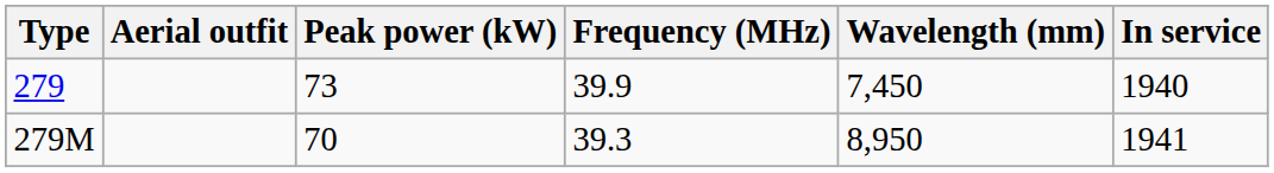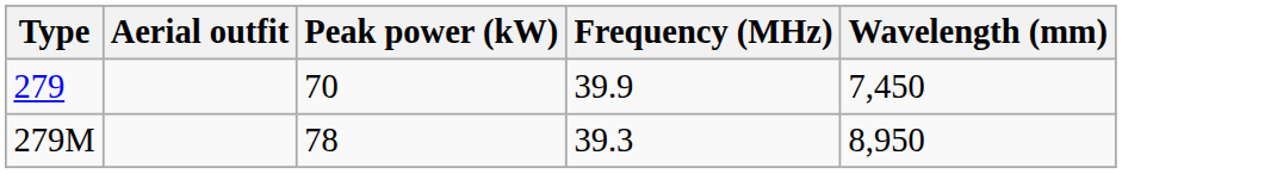 <table class="wikitable">
 <tr>
 <th>Type</th>
 <th>Aerial outfit</th>
 <th>Peak power (kW)</th>
 <th>Frequency (MHz)</th>
 <th>Wavelength (mm)</th>
-<th>In service</th>
 </tr>
 <tr>
 <td><a href='#'>279</a></td>
 <td></td>
-<td>73</td>
+<td>70</td>
 <td>39.9</td>
 <td>7,450</td>
-<td>1940</td>
 </tr>
 <tr>
 <td>279M</td>
 <td></td>
-<td>70</td>
+<td>78</td>
 <td>39.3</td>
 <td>8,950</td>
-<td>1941</td>
 </tr>
 </table>
